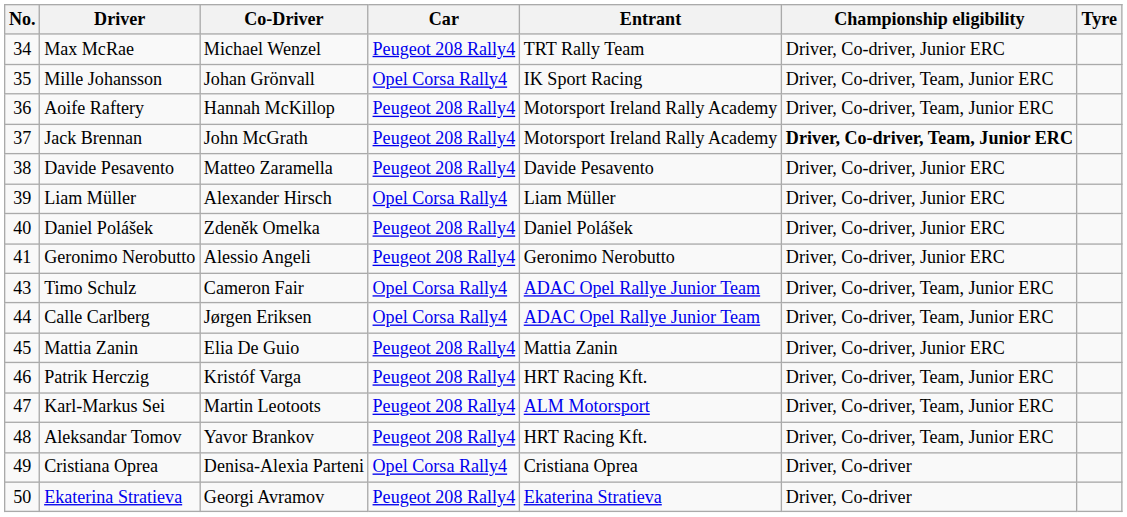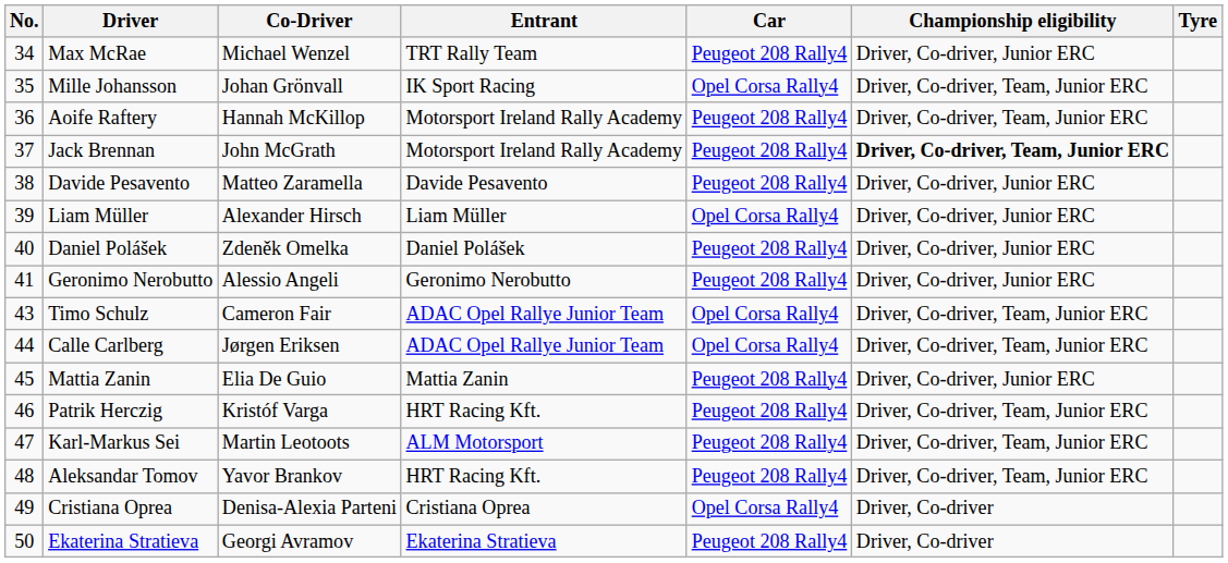 <table class="wikitable" style="font-size: 85%;">
 <tr>
 <th>No.</th>
 <th>Driver</th>
 <th>Co-Driver</th>
+<th>Entrant</th>
 <th>Car</th>
-<th>Entrant</th>
 <th>Championship eligibility</th>
 <th>Tyre</th>
 </tr>
 <tr>
 <td align="center">34</td>
 <td> Max McRae</td>
 <td> Michael Wenzel</td>
+<td> TRT Rally Team</td>
 <td><a href='#'>Peugeot 208 Rally4</a></td>
-<td> TRT Rally Team</td>
 <td>Driver, Co-driver, Junior ERC</td>
 <td align="center"></td>
 </tr>
 <tr>
 <td align="center">35</td>
 <td> Mille Johansson</td>
 <td> Johan Grönvall</td>
+<td> IK Sport Racing</td>
 <td><a href='#'>Opel Corsa Rally4</a></td>
-<td> IK Sport Racing</td>
 <td>Driver, Co-driver, Team, Junior ERC</td>
 <td align="center"></td>
 </tr>
 <tr>
 <td align="center">36</td>
 <td> Aoife Raftery</td>
 <td> Hannah McKillop</td>
+<td> Motorsport Ireland Rally Academy</td>
 <td><a href='#'>Peugeot 208 Rally4</a></td>
-<td> Motorsport Ireland Rally Academy</td>
 <td>Driver, Co-driver, Team, Junior ERC</td>
 <td align="center"></td>
 </tr>
 <tr>
 <td align="center">37</td>
 <td> Jack Brennan</td>
 <td> John McGrath</td>
+<td> Motorsport Ireland Rally Academy</td>
 <td><a href='#'>Peugeot 208 Rally4</a></td>
-<td> Motorsport Ireland Rally Academy</td>
 <td><strong>Driver, Co-driver, Team, Junior ERC</strong></td>
 <td align="center"></td>
 </tr>
 <tr>
 <td align="center">38</td>
 <td> Davide Pesavento</td>
 <td> Matteo Zaramella</td>
+<td> Davide Pesavento</td>
 <td><a href='#'>Peugeot 208 Rally4</a></td>
-<td> Davide Pesavento</td>
 <td>Driver, Co-driver, Junior ERC</td>
 <td align="center"></td>
 </tr>
 <tr>
 <td align="center">39</td>
 <td> Liam Müller</td>
 <td> Alexander Hirsch</td>
+<td> Liam Müller</td>
 <td><a href='#'>Opel Corsa Rally4</a></td>
-<td> Liam Müller</td>
 <td>Driver, Co-driver, Junior ERC</td>
 <td align="center"></td>
 </tr>
 <tr>
 <td align="center">40</td>
 <td> Daniel Polášek</td>
 <td> Zdeněk Omelka</td>
+<td> Daniel Polášek</td>
 <td><a href='#'>Peugeot 208 Rally4</a></td>
-<td> Daniel Polášek</td>
 <td>Driver, Co-driver, Junior ERC</td>
 <td align="center"></td>
 </tr>
 <tr>
 <td align="center">41</td>
 <td> Geronimo Nerobutto</td>
 <td> Alessio Angeli</td>
+<td> Geronimo Nerobutto</td>
 <td><a href='#'>Peugeot 208 Rally4</a></td>
-<td> Geronimo Nerobutto</td>
 <td>Driver, Co-driver, Junior ERC</td>
 <td align="center"></td>
 </tr>
 <tr>
 <td align="center">43</td>
 <td> Timo Schulz</td>
 <td> Cameron Fair</td>
+<td> <a href='#'>ADAC Opel Rallye Junior Team</a></td>
 <td><a href='#'>Opel Corsa Rally4</a></td>
-<td> <a href='#'>ADAC Opel Rallye Junior Team</a></td>
 <td>Driver, Co-driver, Team, Junior ERC</td>
 <td align="center"></td>
 </tr>
 <tr>
 <td align="center">44</td>
 <td> Calle Carlberg</td>
 <td> Jørgen Eriksen</td>
+<td> <a href='#'>ADAC Opel Rallye Junior Team</a></td>
 <td><a href='#'>Opel Corsa Rally4</a></td>
-<td> <a href='#'>ADAC Opel Rallye Junior Team</a></td>
 <td>Driver, Co-driver, Team, Junior ERC</td>
 <td align="center"></td>
 </tr>
 <tr>
 <td align="center">45</td>
 <td> Mattia Zanin</td>
 <td> Elia De Guio</td>
+<td> Mattia Zanin</td>
 <td><a href='#'>Peugeot 208 Rally4</a></td>
-<td> Mattia Zanin</td>
 <td>Driver, Co-driver, Junior ERC</td>
 <td align="center"></td>
 </tr>
 <tr>
 <td align="center">46</td>
 <td> Patrik Herczig</td>
 <td> Kristóf Varga</td>
+<td> HRT Racing Kft.</td>
 <td><a href='#'>Peugeot 208 Rally4</a></td>
-<td> HRT Racing Kft.</td>
 <td>Driver, Co-driver, Team, Junior ERC</td>
 <td align="center"></td>
 </tr>
 <tr>
 <td align="center">47</td>
 <td> Karl-Markus Sei</td>
 <td> Martin Leotoots</td>
+<td> <a href='#'>ALM Motorsport</a></td>
 <td><a href='#'>Peugeot 208 Rally4</a></td>
-<td> <a href='#'>ALM Motorsport</a></td>
 <td>Driver, Co-driver, Team, Junior ERC</td>
 <td align="center"></td>
 </tr>
 <tr>
 <td align="center">48</td>
 <td> Aleksandar Tomov</td>
 <td> Yavor Brankov</td>
+<td> HRT Racing Kft.</td>
 <td><a href='#'>Peugeot 208 Rally4</a></td>
-<td> HRT Racing Kft.</td>
 <td>Driver, Co-driver, Team, Junior ERC</td>
 <td align="center"></td>
 </tr>
 <tr>
 <td align="center">49</td>
 <td> Cristiana Oprea</td>
 <td> Denisa-Alexia Parteni</td>
+<td> Cristiana Oprea</td>
 <td><a href='#'>Opel Corsa Rally4</a></td>
-<td> Cristiana Oprea</td>
 <td>Driver, Co-driver</td>
 <td align="center"></td>
 </tr>
 <tr>
 <td align="center">50</td>
 <td> <a href='#'>Ekaterina Stratieva</a></td>
 <td> Georgi Avramov</td>
+<td> <a href='#'>Ekaterina Stratieva</a></td>
 <td><a href='#'>Peugeot 208 Rally4</a></td>
-<td> <a href='#'>Ekaterina Stratieva</a></td>
 <td>Driver, Co-driver</td>
 <td align="center"></td>
 </tr>
 </table>
